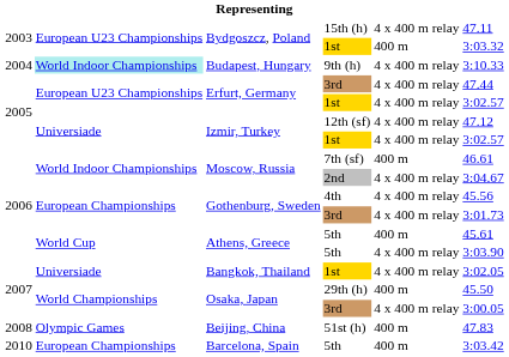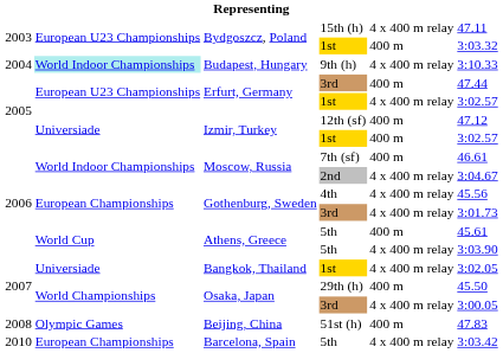 <table>
 <tr>
 <th colspan="6">Representing </th>
 </tr>
 <tr>
 <td rowspan=2>2003</td>
 <td rowspan=2><a href='#'>European U23 Championships</a></td>
 <td rowspan=2><a href='#'>Bydgoszcz</a>, <a href='#'>Poland</a></td>
 <td>15th (h)</td>
 <td>4 x 400 m relay</td>
 <td><a href='#'>47.11</a></td>
 </tr>
 <tr>
 <td bgcolor=gold>1st</td>
 <td>400 m</td>
 <td><a href='#'>3:03.32</a></td>
 </tr>
 <tr>
 <td>2004</td>
 <td style="background: paleturquoise;"><a href='#'>World Indoor Championships</a></td>
 <td><a href='#'>Budapest, Hungary</a></td>
 <td>9th (h)</td>
 <td>4 x 400 m relay</td>
 <td><a href='#'>3:10.33</a></td>
 </tr>
 <tr>
 <td rowspan=4>2005</td>
 <td rowspan=2><a href='#'>European U23 Championships</a></td>
 <td rowspan=2><a href='#'>Erfurt, Germany</a></td>
 <td bgcolor="cc9966">3rd</td>
-<td>4 x 400 m relay</td>
+<td>400 m</td>
 <td><a href='#'>47.44</a></td>
 </tr>
 <tr>
 <td bgcolor="gold">1st</td>
 <td>4 x 400 m relay</td>
 <td><a href='#'>3:02.57</a></td>
 </tr>
 <tr>
 <td rowspan=2><a href='#'>Universiade</a></td>
 <td rowspan=2><a href='#'>Izmir, Turkey</a></td>
 <td>12th (sf)</td>
-<td>4 x 400 m relay</td>
+<td>400 m</td>
 <td><a href='#'>47.12</a></td>
 </tr>
 <tr>
 <td bgcolor="gold">1st</td>
-<td>4 x 400 m relay</td>
+<td>400 m</td>
 <td><a href='#'>3:02.57</a></td>
 </tr>
 <tr>
 <td rowspan=6>2006</td>
 <td rowspan=2><a href='#'>World Indoor Championships</a></td>
 <td rowspan=2><a href='#'>Moscow, Russia</a></td>
 <td>7th (sf)</td>
 <td>400 m</td>
 <td><a href='#'>46.61</a></td>
 </tr>
 <tr>
 <td bgcolor="silver">2nd</td>
 <td>4 x 400 m relay</td>
 <td><a href='#'>3:04.67</a></td>
 </tr>
 <tr>
 <td rowspan=2><a href='#'>European Championships</a></td>
 <td rowspan=2><a href='#'>Gothenburg, Sweden</a></td>
 <td>4th</td>
 <td>4 x 400 m relay</td>
 <td><a href='#'>45.56</a></td>
 </tr>
 <tr>
 <td bgcolor="cc9966">3rd</td>
 <td>4 x 400 m relay</td>
 <td><a href='#'>3:01.73</a></td>
 </tr>
 <tr>
 <td rowspan=2><a href='#'>World Cup</a></td>
 <td rowspan=2><a href='#'>Athens, Greece</a></td>
 <td>5th</td>
 <td>400 m</td>
 <td><a href='#'>45.61</a></td>
 </tr>
 <tr>
 <td>5th</td>
 <td>4 x 400 m relay</td>
 <td><a href='#'>3:03.90</a></td>
 </tr>
 <tr>
 <td rowspan=3>2007</td>
 <td><a href='#'>Universiade</a></td>
 <td><a href='#'>Bangkok, Thailand</a></td>
 <td bgcolor="gold">1st</td>
 <td>4 x 400 m relay</td>
 <td><a href='#'>3:02.05</a></td>
 </tr>
 <tr>
 <td rowspan=2><a href='#'>World Championships</a></td>
 <td rowspan=2><a href='#'>Osaka, Japan</a></td>
 <td>29th (h)</td>
 <td>400 m</td>
 <td><a href='#'>45.50</a></td>
 </tr>
 <tr>
 <td bgcolor="cc9966">3rd</td>
 <td>4 x 400 m relay</td>
 <td><a href='#'>3:00.05</a></td>
 </tr>
 <tr>
 <td>2008</td>
 <td><a href='#'>Olympic Games</a></td>
 <td><a href='#'>Beijing, China</a></td>
 <td>51st (h)</td>
 <td>400 m</td>
 <td><a href='#'>47.83</a></td>
 </tr>
 <tr>
 <td>2010</td>
 <td><a href='#'>European Championships</a></td>
 <td><a href='#'>Barcelona, Spain</a></td>
 <td>5th</td>
-<td>400 m</td>
+<td>4 x 400 m relay</td>
 <td><a href='#'>3:03.42</a></td>
 </tr>
 </table>
